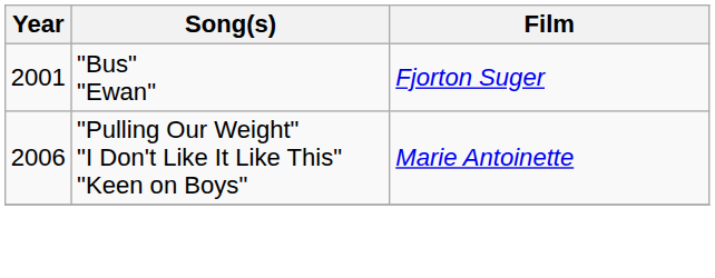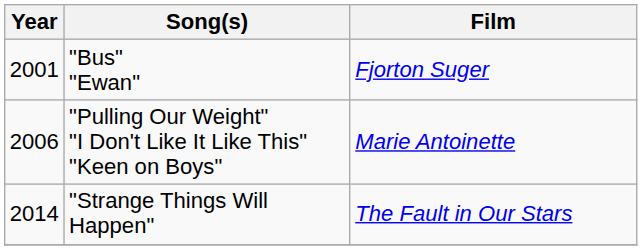 <table class="wikitable">
 <tr>
 <th>Year</th>
 <th style="width:200px;">Song(s)</th>
 <th style="width:200px;">Film</th>
 </tr>
 <tr>
 <td>2001</td>
 <td>"Bus"<br>"Ewan"</td>
 <td><em><a href='#'>Fjorton Suger</a></em></td>
 </tr>
 <tr>
 <td>2006</td>
 <td>"Pulling Our Weight"<br>"I Don't Like It Like This"<br>"Keen on Boys"</td>
 <td><em><a href='#'>Marie Antoinette</a></em></td>
 </tr>
 <tr>
+<td>2014</td>
+<td>"Strange Things Will Happen"</td>
+<td><em><a href='#'>The Fault in Our Stars</a></em></td>
+</tr>
+<tr>
 </tr>
 </table>
